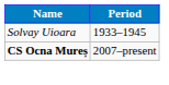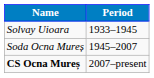 <table class="wikitable" style="text-align: left;">
 <tr>
 <th style="background:#007fc3;color:#fffefe;border:1px solid #0000FF">Name</th>
 <th style="background:#007fc3;color:#fffefe;border:1px solid #0000FF">Period</th>
 </tr>
 <tr>
 <td><em>Solvay Uioara</em></td>
 <td>1933–1945</td>
 </tr>
 <tr>
+<td><em>Soda Ocna Mureș</em></td>
+<td>1945–2007</td>
+</tr>
+<tr>
 <td><strong>CS Ocna Mureș</strong></td>
 <td>2007–present</td>
 </tr>
 </table>
